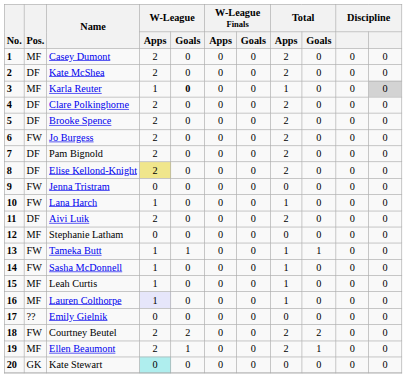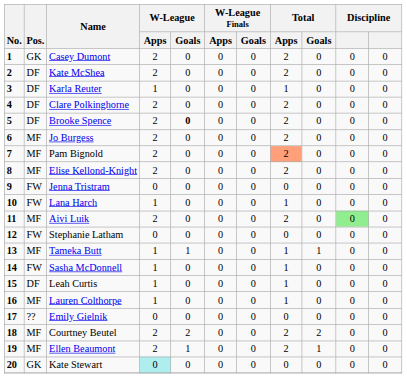 <table class="wikitable" style="text-align:center">
 <tr>
 <th rowspan="2" valign="bottom">No.</th>
 <th rowspan="2" valign="bottom">Pos.</th>
 <th rowspan="2">Name</th>
 <th colspan="2" width="95">W-League</th>
 <th colspan="2" width="95">W-League<br><small>Finals</small></th>
 <th colspan="2" width="95">Total</th>
 <th colspan="2" width="95">Discipline</th>
 </tr>
 <tr>
 <th>Apps</th>
 <th>Goals</th>
 <th>Apps</th>
 <th>Goals</th>
 <th>Apps</th>
 <th>Goals</th>
 <th></th>
 <th></th>
 </tr>
 <tr>
 <td align="left"><strong>1</strong></td>
-<td align="left">MF</td>
+<td align="left">GK</td>
 <td align="left"> <a href='#'>Casey Dumont</a></td>
 <td>2</td>
 <td>0</td>
 <td>0</td>
 <td>0</td>
 <td>2</td>
 <td>0</td>
 <td>0</td>
 <td>0</td>
 </tr>
 <tr>
 <td align="left"><strong>2</strong></td>
 <td align="left">DF</td>
 <td align="left"> <a href='#'>Kate McShea</a></td>
 <td>2</td>
 <td>0</td>
 <td>0</td>
 <td>0</td>
 <td>2</td>
 <td>0</td>
 <td>0</td>
 <td>0</td>
 </tr>
 <tr>
 <td align="left"><strong>3</strong></td>
-<td align="left">MF</td>
+<td align="left">DF</td>
 <td align="left"> <a href='#'>Karla Reuter</a></td>
 <td>1</td>
-<td><strong>0</strong></td>
+<td>0</td>
 <td>0</td>
 <td>0</td>
 <td>1</td>
 <td>0</td>
 <td>0</td>
-<td style="background: lightgrey;">0</td>
+<td>0</td>
 </tr>
 <tr>
 <td align="left"><strong>4</strong></td>
 <td align="left">DF</td>
 <td align="left"> <a href='#'>Clare Polkinghorne</a></td>
 <td>2</td>
 <td>0</td>
 <td>0</td>
 <td>0</td>
 <td>2</td>
 <td>0</td>
 <td>0</td>
 <td>0</td>
 </tr>
 <tr>
 <td align="left"><strong>5</strong></td>
 <td align="left">DF</td>
 <td align="left"> <a href='#'>Brooke Spence</a></td>
 <td>2</td>
-<td>0</td>
+<td><strong>0</strong></td>
 <td>0</td>
 <td>0</td>
 <td>2</td>
 <td>0</td>
 <td>0</td>
 <td>0</td>
 </tr>
 <tr>
 <td align="left"><strong>6</strong></td>
-<td align="left">FW</td>
+<td align="left">MF</td>
 <td align="left"> <a href='#'>Jo Burgess</a></td>
 <td>2</td>
 <td>0</td>
 <td>0</td>
 <td>0</td>
 <td>2</td>
 <td>0</td>
 <td>0</td>
 <td>0</td>
 </tr>
 <tr>
 <td align="left"><strong>7</strong></td>
-<td align="left">DF</td>
+<td align="left">MF</td>
 <td align="left"> Pam Bignold</td>
 <td>2</td>
 <td>0</td>
 <td>0</td>
 <td>0</td>
-<td>2</td>
+<td style="background: lightsalmon;">2</td>
 <td>0</td>
 <td>0</td>
 <td>0</td>
 </tr>
 <tr>
 <td align="left"><strong>8</strong></td>
-<td align="left">DF</td>
+<td align="left">MF</td>
 <td align="left"> <a href='#'>Elise Kellond-Knight</a></td>
-<td style="background: khaki;">2</td>
+<td>2</td>
 <td>0</td>
 <td>0</td>
 <td>0</td>
 <td>2</td>
 <td>0</td>
 <td>0</td>
 <td>0</td>
 </tr>
 <tr>
 <td align="left"><strong>9</strong></td>
 <td align="left">FW</td>
 <td align="left"> <a href='#'>Jenna Tristram</a></td>
 <td>0</td>
 <td>0</td>
 <td>0</td>
 <td>0</td>
 <td>0</td>
 <td>0</td>
 <td>0</td>
 <td>0</td>
 </tr>
 <tr>
 <td align="left"><strong>10</strong></td>
 <td align="left">FW</td>
 <td align="left"> <a href='#'>Lana Harch</a></td>
 <td>1</td>
 <td>0</td>
 <td>0</td>
 <td>0</td>
 <td>1</td>
 <td>0</td>
 <td>0</td>
 <td>0</td>
 </tr>
 <tr>
 <td align="left"><strong>11</strong></td>
-<td align="left">DF</td>
+<td align="left">MF</td>
 <td align="left"> <a href='#'>Aivi Luik</a></td>
 <td>2</td>
 <td>0</td>
 <td>0</td>
 <td>0</td>
 <td>2</td>
 <td>0</td>
-<td>0</td>
+<td style="background: lightgreen;">0</td>
 <td>0</td>
 </tr>
 <tr>
 <td align="left"><strong>12</strong></td>
-<td align="left">MF</td>
+<td align="left">FW</td>
 <td align="left"> Stephanie Latham</td>
 <td>0</td>
 <td>0</td>
 <td>0</td>
 <td>0</td>
 <td>0</td>
 <td>0</td>
 <td>0</td>
 <td>0</td>
 </tr>
 <tr>
 <td align="left"><strong>13</strong></td>
-<td align="left">FW</td>
+<td align="left">MF</td>
 <td align="left"> <a href='#'>Tameka Butt</a></td>
 <td>1</td>
 <td>1</td>
 <td>0</td>
 <td>0</td>
 <td>1</td>
 <td>1</td>
 <td>0</td>
 <td>0</td>
 </tr>
 <tr>
 <td align="left"><strong>14</strong></td>
 <td align="left">FW</td>
 <td align="left"> <a href='#'>Sasha McDonnell</a></td>
 <td>1</td>
 <td>0</td>
 <td>0</td>
 <td>0</td>
 <td>1</td>
 <td>0</td>
 <td>0</td>
 <td>0</td>
 </tr>
 <tr>
 <td align="left"><strong>15</strong></td>
-<td align="left">MF</td>
+<td align="left">DF</td>
 <td align="left"> Leah Curtis</td>
 <td>1</td>
 <td>0</td>
 <td>0</td>
 <td>0</td>
 <td>1</td>
 <td>0</td>
 <td>0</td>
 <td>0</td>
 </tr>
 <tr>
 <td align="left"><strong>16</strong></td>
 <td align="left">MF</td>
 <td align="left"> <a href='#'>Lauren Colthorpe</a></td>
-<td style="background: lavender;">1</td>
+<td>1</td>
 <td>0</td>
 <td>0</td>
 <td>0</td>
 <td>1</td>
 <td>0</td>
 <td>0</td>
 <td>0</td>
 </tr>
 <tr>
 <td align="left"><strong>17</strong></td>
 <td align="left">??</td>
 <td align="left"> <a href='#'>Emily Gielnik</a></td>
 <td>0</td>
 <td>0</td>
 <td>0</td>
 <td>0</td>
 <td>0</td>
 <td>0</td>
 <td>0</td>
 <td>0</td>
 </tr>
 <tr>
 <td align="left"><strong>18</strong></td>
-<td align="left">FW</td>
+<td align="left">MF</td>
 <td align="left"> Courtney Beutel</td>
 <td>2</td>
 <td>2</td>
 <td>0</td>
 <td>0</td>
 <td>2</td>
 <td>2</td>
 <td>0</td>
 <td>0</td>
 </tr>
 <tr>
 <td align="left"><strong>19</strong></td>
 <td align="left">MF</td>
 <td align="left"> <a href='#'>Ellen Beaumont</a></td>
 <td>2</td>
 <td>1</td>
 <td>0</td>
 <td>0</td>
 <td>2</td>
 <td>1</td>
 <td>0</td>
 <td>0</td>
 </tr>
 <tr>
 <td align="left"><strong>20</strong></td>
 <td align="left">GK</td>
 <td align="left"> Kate Stewart</td>
 <td style="background: paleturquoise;">0</td>
 <td>0</td>
 <td>0</td>
 <td>0</td>
 <td>0</td>
 <td>0</td>
 <td>0</td>
 <td>0</td>
 </tr>
 <tr>
 </tr>
 </table>
